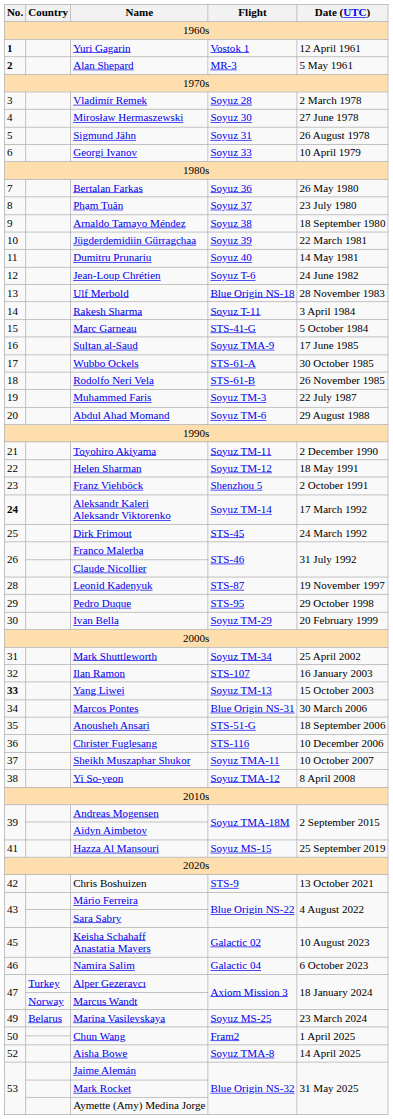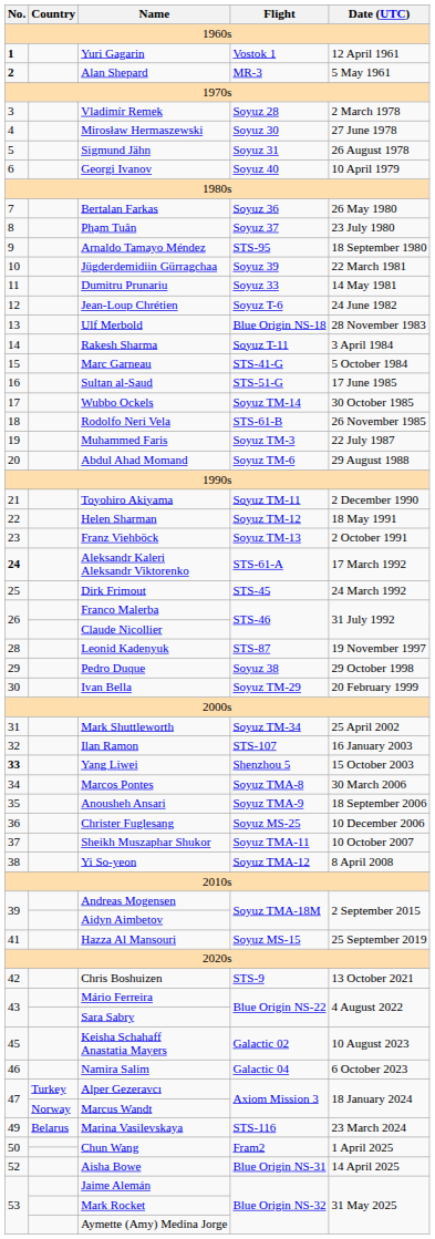 <table class="wikitable nowraplinks sticky-header" cellpadding="5">
 <tr style="background:#efefef;">
 <th>No.</th>
 <th>Country</th>
 <th>Name</th>
 <th>Flight</th>
 <th>Date (<a href='#'>UTC</a>)</th>
 </tr>
 <tr>
 <td colspan="5"  style="background:#ffdead; text-align:center;">1960s</td>
 </tr>
 <tr>
 <td><strong>1</strong></td>
 <td><strong></strong></td>
 <td><a href='#'>Yuri Gagarin</a></td>
 <td> <a href='#'>Vostok 1</a></td>
 <td>12 April 1961</td>
 </tr>
 <tr>
 <td><strong>2</strong></td>
 <td><strong></strong></td>
 <td><a href='#'>Alan Shepard</a></td>
 <td> <a href='#'>MR-3</a></td>
 <td>5 May 1961</td>
 </tr>
 <tr>
 <td colspan="5"  style="background:#ffdead; text-align:center;">1970s</td>
 </tr>
 <tr>
 <td>3</td>
 <td></td>
 <td><a href='#'>Vladimír Remek</a></td>
 <td> <a href='#'>Soyuz 28</a></td>
 <td>2 March 1978</td>
 </tr>
 <tr>
 <td>4</td>
 <td></td>
 <td><a href='#'>Mirosław Hermaszewski</a></td>
 <td> <a href='#'>Soyuz 30</a></td>
 <td>27 June 1978</td>
 </tr>
 <tr>
 <td>5</td>
 <td></td>
 <td><a href='#'>Sigmund Jähn</a></td>
 <td> <a href='#'>Soyuz 31</a></td>
 <td>26 August 1978</td>
 </tr>
 <tr>
 <td>6</td>
 <td></td>
 <td><a href='#'>Georgi Ivanov</a></td>
-<td> <a href='#'>Soyuz 33</a></td>
+<td> <a href='#'>Soyuz 40</a></td>
 <td>10 April 1979</td>
 </tr>
 <tr>
 <td colspan="5"  style="background:#ffdead; text-align:center;">1980s</td>
 </tr>
 <tr>
 <td>7</td>
 <td></td>
 <td><a href='#'>Bertalan Farkas</a></td>
 <td> <a href='#'>Soyuz 36</a></td>
 <td>26 May 1980</td>
 </tr>
 <tr>
 <td>8</td>
 <td></td>
 <td><a href='#'>Phạm Tuân</a></td>
 <td> <a href='#'>Soyuz 37</a></td>
 <td>23 July 1980</td>
 </tr>
 <tr>
 <td>9</td>
 <td></td>
 <td><a href='#'>Arnaldo Tamayo Méndez</a></td>
-<td> <a href='#'>Soyuz 38</a></td>
+<td> <a href='#'>STS-95</a></td>
 <td>18 September 1980</td>
 </tr>
 <tr>
 <td>10</td>
 <td></td>
 <td><a href='#'>Jügderdemidiin Gürragchaa</a></td>
 <td> <a href='#'>Soyuz 39</a></td>
 <td>22 March 1981</td>
 </tr>
 <tr>
 <td>11</td>
 <td></td>
 <td><a href='#'>Dumitru Prunariu</a></td>
-<td> <a href='#'>Soyuz 40</a></td>
+<td> <a href='#'>Soyuz 33</a></td>
 <td>14 May 1981</td>
 </tr>
 <tr>
 <td>12</td>
 <td></td>
 <td><a href='#'>Jean-Loup Chrétien</a></td>
 <td> <a href='#'>Soyuz T-6</a></td>
 <td>24 June 1982</td>
 </tr>
 <tr>
 <td>13</td>
 <td></td>
 <td><a href='#'>Ulf Merbold</a></td>
 <td> <a href='#'>Blue Origin NS-18</a></td>
 <td>28 November 1983</td>
 </tr>
 <tr>
 <td>14</td>
 <td></td>
 <td><a href='#'>Rakesh Sharma</a></td>
 <td> <a href='#'>Soyuz T-11</a></td>
 <td>3 April 1984</td>
 </tr>
 <tr>
 <td>15</td>
 <td></td>
 <td><a href='#'>Marc Garneau</a></td>
 <td> <a href='#'>STS-41-G</a></td>
 <td>5 October 1984</td>
 </tr>
 <tr>
 <td>16</td>
 <td></td>
 <td><a href='#'>Sultan al-Saud</a></td>
-<td> <a href='#'>Soyuz TMA-9</a></td>
+<td> <a href='#'>STS-51-G</a></td>
 <td>17 June 1985</td>
 </tr>
 <tr>
 <td>17</td>
 <td></td>
 <td><a href='#'>Wubbo Ockels</a></td>
-<td> <a href='#'>STS-61-A</a></td>
+<td> <a href='#'>Soyuz TM-14</a></td>
 <td>30 October 1985</td>
 </tr>
 <tr>
 <td>18</td>
 <td></td>
 <td><a href='#'>Rodolfo Neri Vela</a></td>
 <td> <a href='#'>STS-61-B</a></td>
 <td>26 November 1985</td>
 </tr>
 <tr>
 <td>19</td>
 <td></td>
 <td><a href='#'>Muhammed Faris</a></td>
 <td> <a href='#'>Soyuz TM-3</a></td>
 <td>22 July 1987</td>
 </tr>
 <tr>
 <td>20</td>
 <td></td>
 <td><a href='#'>Abdul Ahad Momand</a></td>
 <td> <a href='#'>Soyuz TM-6</a></td>
 <td>29 August 1988</td>
 </tr>
 <tr>
 <td colspan="5"  style="background:#ffdead; text-align:center;">1990s</td>
 </tr>
 <tr>
 <td>21</td>
 <td></td>
 <td><a href='#'>Toyohiro Akiyama</a></td>
 <td> <a href='#'>Soyuz TM-11</a></td>
 <td>2 December 1990</td>
 </tr>
 <tr>
 <td>22</td>
 <td></td>
 <td><a href='#'>Helen Sharman</a></td>
 <td> <a href='#'>Soyuz TM-12</a></td>
 <td>18 May 1991</td>
 </tr>
 <tr>
 <td>23</td>
 <td></td>
 <td><a href='#'>Franz Viehböck</a></td>
-<td> <a href='#'>Shenzhou 5</a></td>
+<td> <a href='#'>Soyuz TM-13</a></td>
 <td>2 October 1991</td>
 </tr>
 <tr>
 <td><strong>24</strong></td>
 <td><strong></strong></td>
 <td><a href='#'>Aleksandr Kaleri</a><br><a href='#'>Aleksandr Viktorenko</a></td>
-<td> <a href='#'>Soyuz TM-14</a></td>
+<td> <a href='#'>STS-61-A</a></td>
 <td>17 March 1992</td>
 </tr>
 <tr>
 <td>25</td>
 <td></td>
 <td><a href='#'>Dirk Frimout</a></td>
 <td> <a href='#'>STS-45</a></td>
 <td>24 March 1992</td>
 </tr>
 <tr>
 <td rowspan=2>26</td>
 <td></td>
 <td><a href='#'>Franco Malerba</a></td>
 <td rowspan=2> <a href='#'>STS-46</a></td>
 <td rowspan=2>31 July 1992</td>
 </tr>
 <tr>
 <td></td>
 <td><a href='#'>Claude Nicollier</a></td>
 </tr>
 <tr>
 <td>28</td>
 <td></td>
 <td><a href='#'>Leonid Kadenyuk</a></td>
 <td> <a href='#'>STS-87</a></td>
 <td>19 November 1997</td>
 </tr>
 <tr>
 <td>29</td>
 <td></td>
 <td><a href='#'>Pedro Duque</a></td>
-<td> <a href='#'>STS-95</a></td>
+<td> <a href='#'>Soyuz 38</a></td>
 <td>29 October 1998</td>
 </tr>
 <tr>
 <td>30</td>
 <td></td>
 <td><a href='#'>Ivan Bella</a></td>
 <td> <a href='#'>Soyuz TM-29</a></td>
 <td>20 February 1999</td>
 </tr>
 <tr>
 <td colspan="5"  style="background:#ffdead; text-align:center;">2000s</td>
 </tr>
 <tr>
 <td>31</td>
 <td></td>
 <td><a href='#'>Mark Shuttleworth</a></td>
 <td> <a href='#'>Soyuz TM-34</a></td>
 <td>25 April 2002</td>
 </tr>
 <tr>
 <td>32</td>
 <td></td>
 <td><a href='#'>Ilan Ramon</a></td>
 <td> <a href='#'>STS-107</a></td>
 <td>16 January 2003</td>
 </tr>
 <tr>
 <td><strong>33</strong></td>
 <td><strong></strong></td>
 <td><a href='#'>Yang Liwei</a></td>
-<td> <a href='#'>Soyuz TM-13</a></td>
+<td> <a href='#'>Shenzhou 5</a></td>
 <td>15 October 2003</td>
 </tr>
 <tr>
 <td>34</td>
 <td></td>
 <td><a href='#'>Marcos Pontes</a></td>
-<td> <a href='#'>Blue Origin NS-31</a></td>
+<td> <a href='#'>Soyuz TMA-8</a></td>
 <td>30 March 2006</td>
 </tr>
 <tr>
 <td>35</td>
 <td></td>
 <td><a href='#'>Anousheh Ansari</a></td>
-<td> <a href='#'>STS-51-G</a></td>
+<td> <a href='#'>Soyuz TMA-9</a></td>
 <td>18 September 2006</td>
 </tr>
 <tr>
 <td>36</td>
 <td></td>
 <td><a href='#'>Christer Fuglesang</a></td>
-<td> <a href='#'>STS-116</a></td>
+<td> <a href='#'>Soyuz MS-25</a></td>
 <td>10 December 2006</td>
 </tr>
 <tr>
 <td>37</td>
 <td></td>
 <td><a href='#'>Sheikh Muszaphar Shukor</a></td>
 <td> <a href='#'>Soyuz TMA-11</a></td>
 <td>10 October 2007</td>
 </tr>
 <tr>
 <td>38</td>
 <td></td>
 <td><a href='#'>Yi So-yeon</a></td>
 <td> <a href='#'>Soyuz TMA-12</a></td>
 <td>8 April 2008</td>
 </tr>
 <tr>
 <td colspan="5"  style="background:#ffdead; text-align:center;">2010s</td>
 </tr>
 <tr>
 <td rowspan=2>39</td>
 <td></td>
 <td><a href='#'>Andreas Mogensen</a></td>
 <td rowspan=2> <a href='#'>Soyuz TMA-18M</a></td>
 <td rowspan=2>2 September 2015</td>
 </tr>
 <tr>
 <td></td>
 <td><a href='#'>Aidyn Aimbetov</a></td>
 </tr>
 <tr>
 <td>41</td>
 <td></td>
 <td><a href='#'>Hazza Al Mansouri</a></td>
 <td> <a href='#'>Soyuz MS-15</a></td>
 <td>25 September 2019</td>
 </tr>
 <tr>
 <td colspan="5"  style="background:#ffdead; text-align:center;">2020s</td>
 </tr>
 <tr>
 <td>42</td>
 <td></td>
 <td>Chris Boshuizen</td>
 <td> <a href='#'>STS-9</a></td>
 <td>13 October 2021</td>
 </tr>
 <tr>
 <td rowspan=2>43</td>
 <td></td>
 <td><a href='#'>Mário Ferreira</a></td>
 <td rowspan=2> <a href='#'>Blue Origin NS-22</a></td>
 <td rowspan=2>4 August 2022</td>
 </tr>
 <tr>
 <td></td>
 <td><a href='#'>Sara Sabry</a></td>
 </tr>
 <tr>
 <td>45</td>
 <td></td>
 <td><a href='#'>Keisha Schahaff</a><br><a href='#'>Anastatia Mayers</a></td>
 <td> <a href='#'>Galactic 02</a></td>
 <td>10 August 2023</td>
 </tr>
 <tr>
 <td>46</td>
 <td></td>
 <td><a href='#'>Namira Salim</a></td>
 <td> <a href='#'>Galactic 04</a></td>
 <td>6 October 2023</td>
 </tr>
 <tr>
 <td rowspan=2>47</td>
 <td> <a href='#'>Turkey</a></td>
 <td><a href='#'>Alper Gezeravcı</a></td>
 <td rowspan=2> <a href='#'>Axiom Mission 3</a></td>
 <td rowspan=2>18 January 2024</td>
 </tr>
 <tr>
 <td> <a href='#'>Norway</a></td>
 <td><a href='#'>Marcus Wandt</a></td>
 </tr>
 <tr>
 <td>49</td>
 <td> <a href='#'>Belarus</a></td>
 <td><a href='#'>Marina Vasilevskaya</a></td>
-<td> <a href='#'>Soyuz MS-25</a></td>
+<td> <a href='#'>STS-116</a></td>
 <td>23 March 2024</td>
 </tr>
 <tr>
 <td rowspan=2>50</td>
 <td></td>
 <td rowspan="2"><a href='#'>Chun Wang</a></td>
 <td rowspan="2"> <a href='#'>Fram2</a></td>
 <td rowspan="2">1 April 2025</td>
 </tr>
 <tr>
 <td></td>
 </tr>
 <tr>
 <td>52</td>
 <td></td>
 <td><a href='#'>Aisha Bowe</a></td>
-<td> <a href='#'>Soyuz TMA-8</a></td>
+<td> <a href='#'>Blue Origin NS-31</a></td>
 <td>14 April 2025</td>
 </tr>
 <tr>
 <td rowspan="3">53</td>
 <td></td>
 <td><a href='#'>Jaime Alemán</a></td>
 <td rowspan="3"> <a href='#'>Blue Origin NS-32</a></td>
 <td rowspan="3">31 May 2025</td>
 </tr>
 <tr>
 <td></td>
 <td><a href='#'>Mark Rocket</a></td>
 </tr>
 <tr>
 <td></td>
 <td>Aymette (Amy) Medina Jorge</td>
 </tr>
 </table>
